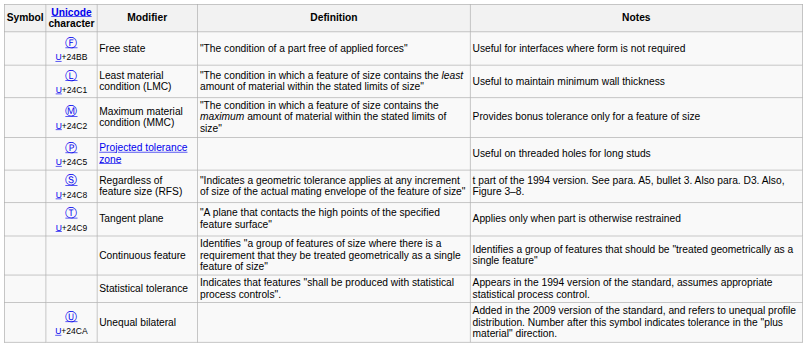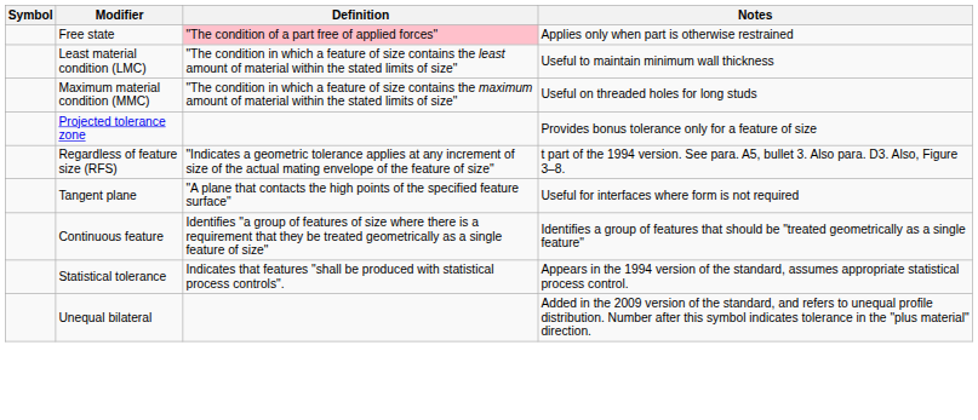 <table class="wikitable sortable">
 <tr>
 <th>Symbol</th>
-<th><a href='#'>Unicode</a> <br>character</th>
 <th>Modifier</th>
 <th>Definition</th>
 <th>Notes</th>
 </tr>
 <tr>
 <td></td>
-<td style="text-align:center;"><big><a href='#'>Ⓕ</a></big><br><small><a href='#'>U</a>+24BB</small></td>
 <td>Free state</td>
-<td>"The condition of a part free of applied forces"</td>
-<td>Useful for interfaces where form is not required</td>
+<td style="background: pink;">"The condition of a part free of applied forces"</td>
+<td>Applies only when part is otherwise restrained</td>
 </tr>
 <tr>
 <td></td>
-<td style="text-align:center;"><big><a href='#'>Ⓛ</a></big><br><small><a href='#'>U</a>+24C1</small></td>
 <td>Least material condition (LMC)</td>
 <td>"The condition in which a feature of size contains the <em>least</em> amount of material within the stated limits of size"</td>
 <td>Useful to maintain minimum wall thickness</td>
 </tr>
 <tr>
 <td></td>
-<td style="text-align:center;"><big><a href='#'>Ⓜ</a></big><br><small><a href='#'>U</a>+24C2</small></td>
 <td>Maximum material condition (MMC)</td>
 <td>"The condition in which a feature of size contains the <em>maximum</em> amount of material within the stated limits of size"</td>
+<td>Useful on threaded holes for long studs</td>
+</tr>
+<tr>
+<td></td>
+<td><a href='#'>Projected tolerance zone</a></td>
+<td></td>
 <td>Provides bonus tolerance only for a feature of size</td>
 </tr>
 <tr>
 <td></td>
-<td style="text-align:center;"><big><a href='#'>Ⓟ</a></big><br><small><a href='#'>U</a>+24C5</small></td>
-<td><a href='#'>Projected tolerance zone</a></td>
-<td></td>
-<td>Useful on threaded holes for long studs</td>
-</tr>
-<tr>
-<td></td>
-<td style="text-align:center;"><big><a href='#'>Ⓢ</a></big><br><small><a href='#'>U</a>+24C8</small></td>
 <td>Regardless of feature size (RFS)</td>
 <td>"Indicates a geometric tolerance applies at any increment of size of the actual mating envelope of the feature of size"</td>
 <td>t part of the 1994 version. See para. A5, bullet 3. Also para. D3. Also, Figure 3–8.</td>
 </tr>
 <tr>
 <td></td>
-<td style="text-align:center;"><big><a href='#'>Ⓣ</a></big><br><small><a href='#'>U</a>+24C9</small></td>
 <td>Tangent plane</td>
 <td>"A plane that contacts the high points of the specified feature surface"</td>
-<td>Applies only when part is otherwise restrained</td>
+<td>Useful for interfaces where form is not required</td>
 </tr>
 <tr>
-<td></td>
 <td></td>
 <td>Continuous feature</td>
 <td>Identifies "a group of features of size where there is a requirement that they be treated geometrically as a single feature of size"</td>
 <td>Identifies a group of features that should be "treated geometrically as a single feature"</td>
 </tr>
 <tr>
 <td></td>
-<td></td>
 <td>Statistical tolerance</td>
 <td>Indicates that features "shall be produced with statistical process controls".</td>
 <td>Appears in the 1994 version of the standard, assumes appropriate statistical process control.</td>
 </tr>
 <tr>
 <td></td>
-<td style="text-align:center;"><big><a href='#'>Ⓤ</a></big><br><small><a href='#'>U</a>+24CA</small></td>
 <td>Unequal bilateral</td>
 <td></td>
 <td>Added in the 2009 version of the standard, and refers to unequal profile distribution. Number after this symbol indicates tolerance in the "plus material" direction.</td>
 </tr>
 </table>
